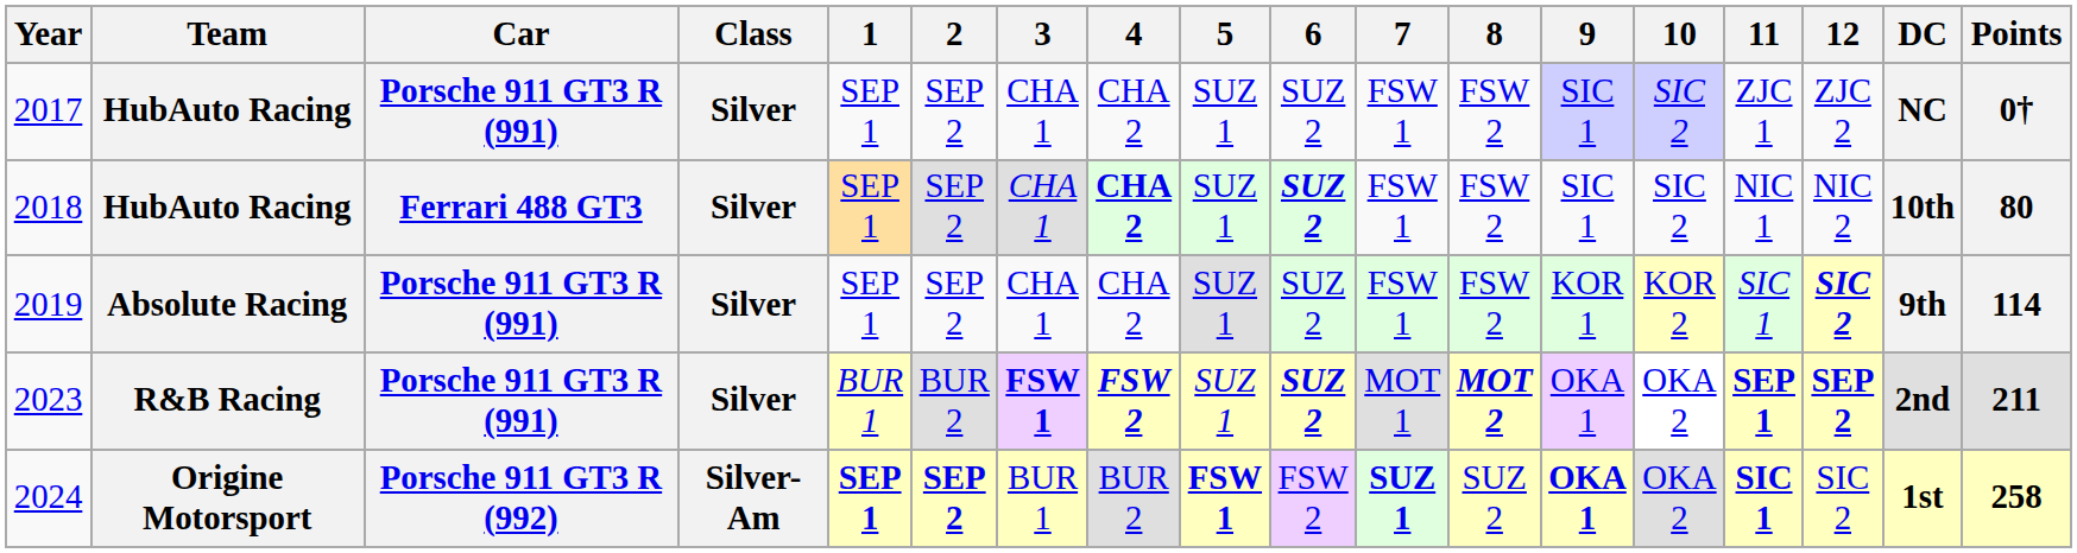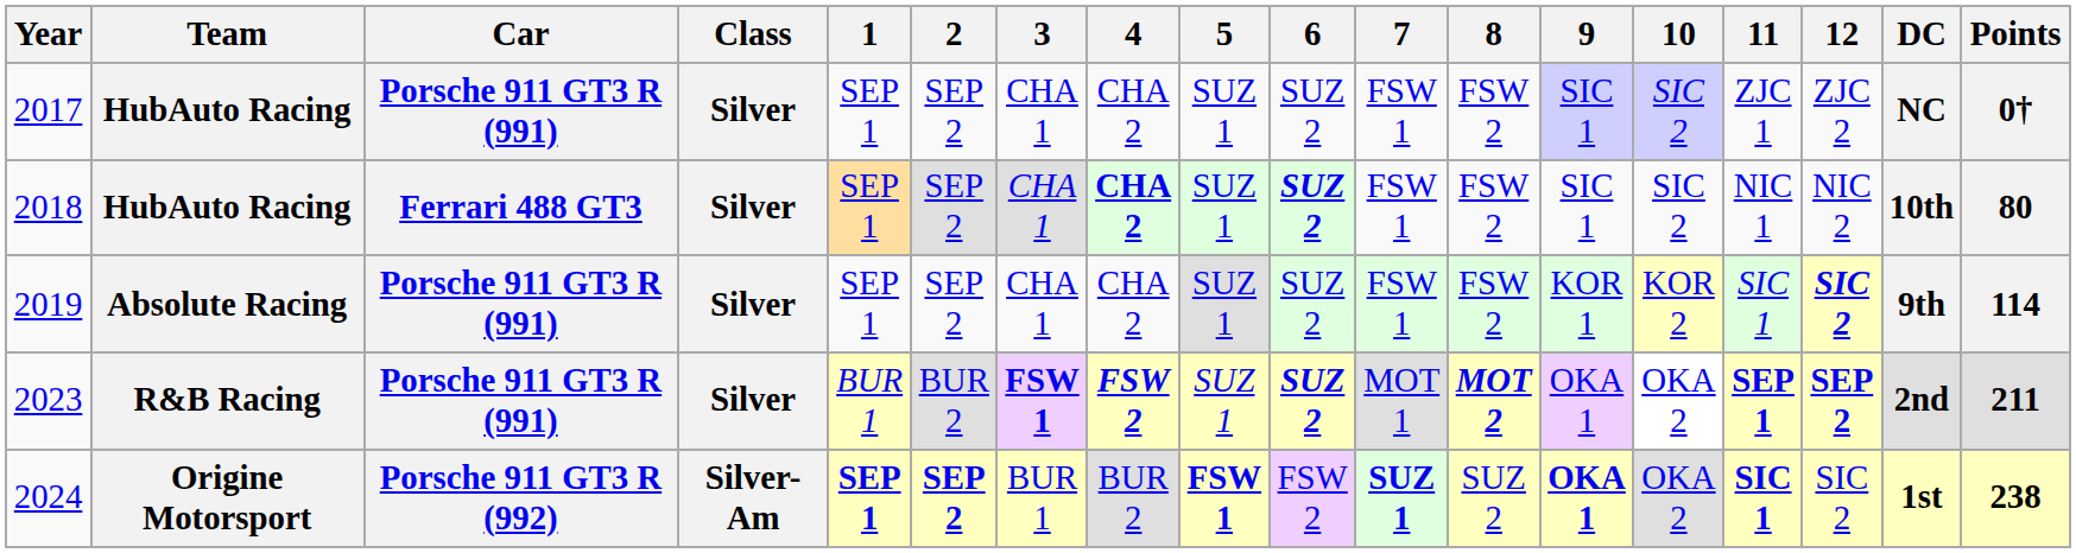 <table class="wikitable" style="text-align:center; font-size:90%">
 <tr>
 <th>Year</th>
 <th>Team</th>
 <th>Car</th>
 <th>Class</th>
 <th>1</th>
 <th>2</th>
 <th>3</th>
 <th>4</th>
 <th>5</th>
 <th>6</th>
 <th>7</th>
 <th>8</th>
 <th>9</th>
 <th>10</th>
 <th>11</th>
 <th>12</th>
 <th>DC</th>
 <th>Points</th>
 </tr>
 <tr>
 <td><a href='#'>2017</a></td>
 <th>HubAuto Racing</th>
 <th><a href='#'>Porsche 911 GT3 R (991)</a></th>
 <th>Silver</th>
 <td><a href='#'>SEP<br>1</a></td>
 <td><a href='#'>SEP<br>2</a></td>
 <td><a href='#'>CHA<br>1</a></td>
 <td><a href='#'>CHA<br>2</a></td>
 <td><a href='#'>SUZ<br>1</a></td>
 <td><a href='#'>SUZ<br>2</a></td>
 <td><a href='#'>FSW<br>1</a></td>
 <td><a href='#'>FSW<br>2</a></td>
 <td style="background:#CFCFFF;"><a href='#'>SIC<br>1</a><br></td>
 <td style="background:#CFCFFF;"><em><a href='#'>SIC<br>2</a></em><br></td>
 <td><a href='#'>ZJC<br>1</a></td>
 <td><a href='#'>ZJC<br>2</a></td>
 <th>NC</th>
 <th>0†</th>
 </tr>
 <tr>
 <td><a href='#'>2018</a></td>
 <th>HubAuto Racing</th>
 <th><a href='#'>Ferrari 488 GT3</a></th>
 <th>Silver</th>
 <td style="background:#FFDF9F;"><a href='#'>SEP<br>1</a><br></td>
 <td style="background:#DFDFDF;"><a href='#'>SEP<br>2</a><br></td>
 <td style="background:#DFDFDF;"><em><a href='#'>CHA<br>1</a></em><br></td>
 <td style="background:#DFFFDF;"><strong><a href='#'>CHA<br>2</a></strong><br></td>
 <td style="background:#DFFFDF;"><a href='#'>SUZ<br>1</a><br></td>
 <td style="background:#DFFFDF;"><strong><em><a href='#'>SUZ<br>2</a></em></strong><br></td>
 <td><a href='#'>FSW<br>1</a></td>
 <td><a href='#'>FSW<br>2</a></td>
 <td><a href='#'>SIC<br>1</a></td>
 <td><a href='#'>SIC<br>2</a></td>
 <td><a href='#'>NIC<br>1</a></td>
 <td><a href='#'>NIC<br>2</a></td>
 <th>10th</th>
 <th>80</th>
 </tr>
 <tr>
 <td><a href='#'>2019</a></td>
 <th>Absolute Racing</th>
 <th><a href='#'>Porsche 911 GT3 R (991)</a></th>
 <th>Silver</th>
 <td><a href='#'>SEP<br>1</a></td>
 <td><a href='#'>SEP<br>2</a></td>
 <td><a href='#'>CHA<br>1</a></td>
 <td><a href='#'>CHA<br>2</a></td>
 <td style="background:#DFDFDF;"><a href='#'>SUZ<br>1</a><br></td>
 <td style="background:#DFFFDF;"><a href='#'>SUZ<br>2</a><br></td>
 <td style="background:#DFFFDF;"><a href='#'>FSW<br>1</a><br></td>
 <td style="background:#DFFFDF;"><a href='#'>FSW<br>2</a><br></td>
 <td style="background:#DFFFDF;"><a href='#'>KOR<br>1</a><br></td>
 <td style="background:#FFFFBF;"><a href='#'>KOR<br>2</a><br></td>
 <td style="background:#DFFFDF;"><em><a href='#'>SIC<br>1</a></em><br></td>
 <td style="background:#FFFFBF;"><strong><em><a href='#'>SIC<br>2</a></em></strong><br></td>
 <th>9th</th>
 <th>114</th>
 </tr>
 <tr>
 <td><a href='#'>2023</a></td>
 <th>R&B Racing</th>
 <th><a href='#'>Porsche 911 GT3 R (991)</a></th>
 <th>Silver</th>
 <td style="background:#FFFFBF;"><em><a href='#'>BUR<br>1</a></em><br></td>
 <td style="background:#DFDFDF;"><a href='#'>BUR<br>2</a><br></td>
 <td style="background:#EFCFFF;"><strong><a href='#'>FSW<br>1</a></strong><br></td>
 <td style="background:#FFFFBF;"><strong><em><a href='#'>FSW<br>2</a></em></strong><br></td>
 <td style="background:#FFFFBF;"><em><a href='#'>SUZ<br>1</a></em><br></td>
 <td style="background:#FFFFBF;"><strong><em><a href='#'>SUZ<br>2</a></em></strong><br></td>
 <td style="background:#DFDFDF;"><a href='#'>MOT<br>1</a><br></td>
 <td style="background:#FFFFBF;"><strong><em><a href='#'>MOT<br>2</a></em></strong><br></td>
 <td style="background:#EFCFFF;"><a href='#'>OKA<br>1</a><br></td>
 <td style="background:#FFFFFF;"><a href='#'>OKA<br>2</a><br></td>
 <td style="background:#FFFFBF;"><strong><a href='#'>SEP<br>1</a></strong><br></td>
 <td style="background:#FFFFBF;"><strong><a href='#'>SEP<br>2</a></strong><br></td>
 <th style="background:#DFDFDF;">2nd</th>
 <th style="background:#DFDFDF;">211</th>
 </tr>
 <tr>
 <td><a href='#'>2024</a></td>
 <th>Origine Motorsport</th>
 <th><a href='#'>Porsche 911 GT3 R (992)</a></th>
 <th>Silver-Am</th>
 <td style="background:#FFFFBF;"><strong><a href='#'>SEP<br>1</a></strong><br></td>
 <td style="background:#FFFFBF;"><strong><a href='#'>SEP<br>2</a></strong><br></td>
 <td style="background:#FFFFBF;"><a href='#'>BUR<br>1</a><br></td>
 <td style="background:#DFDFDF;"><a href='#'>BUR<br>2</a><br></td>
 <td style="background:#FFFFBF;"><strong><a href='#'>FSW<br>1</a></strong><br></td>
 <td style="background:#EFCFFF;"><a href='#'>FSW<br>2</a><br></td>
 <td style="background:#DFFFDF;"><strong><a href='#'>SUZ<br>1</a></strong><br></td>
 <td style="background:#FFFFBF;"><a href='#'>SUZ<br>2</a><br></td>
 <td style="background:#FFFFBF;"><strong><a href='#'>OKA<br>1</a></strong><br></td>
 <td style="background:#DFDFDF;"><a href='#'>OKA<br>2</a><br></td>
 <td style="background:#FFFFBF;"><strong><a href='#'>SIC<br>1</a></strong><br></td>
 <td style="background:#FFFFBF;"><a href='#'>SIC<br>2</a><br></td>
 <th style="background:#FFFFBF;">1st</th>
-<th style="background:#FFFFBF;">258</th>
+<th style="background:#FFFFBF;">238</th>
 </tr>
 </table>
